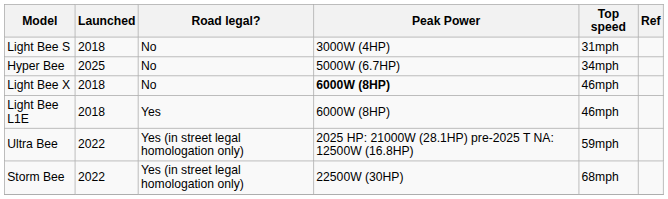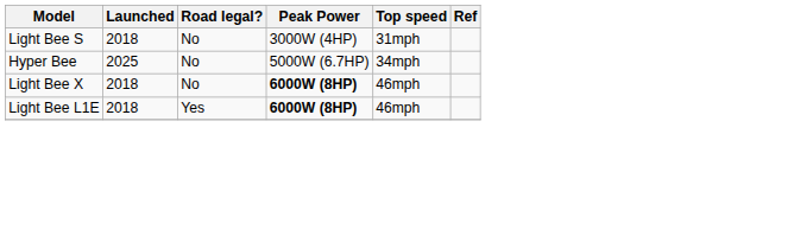 <table class="wikitable">
 <tr>
 <th>Model</th>
 <th>Launched</th>
 <th>Road legal?</th>
 <th>Peak Power</th>
 <th>Top speed</th>
 <th>Ref</th>
 </tr>
 <tr>
 <td>Light Bee S</td>
 <td>2018</td>
 <td>No</td>
 <td>3000W (4HP)</td>
 <td>31mph</td>
 <td></td>
 </tr>
 <tr>
 <td>Hyper Bee</td>
 <td>2025</td>
 <td>No</td>
 <td>5000W (6.7HP)</td>
 <td>34mph</td>
 <td></td>
 </tr>
 <tr>
 <td>Light Bee X</td>
 <td>2018</td>
 <td>No</td>
 <td><strong>6000W (8HP)</strong></td>
 <td>46mph</td>
 <td></td>
 </tr>
 <tr>
 <td>Light Bee L1E</td>
 <td>2018</td>
 <td>Yes</td>
-<td>6000W (8HP)</td>
+<td><strong>6000W (8HP)</strong></td>
 <td>46mph</td>
-<td></td>
-</tr>
-<tr>
-<td>Ultra Bee</td>
-<td>2022</td>
-<td>Yes (in street legal homologation only)</td>
-<td>2025 HP: 21000W (28.1HP) pre-2025 T NA: 12500W (16.8HP)</td>
-<td>59mph</td>
-<td></td>
-</tr>
-<tr>
-<td>Storm Bee</td>
-<td>2022</td>
-<td>Yes (in street legal homologation only)</td>
-<td>22500W (30HP)</td>
-<td>68mph</td>
 <td></td>
 </tr>
 <tr>
 </tr>
 </table>
